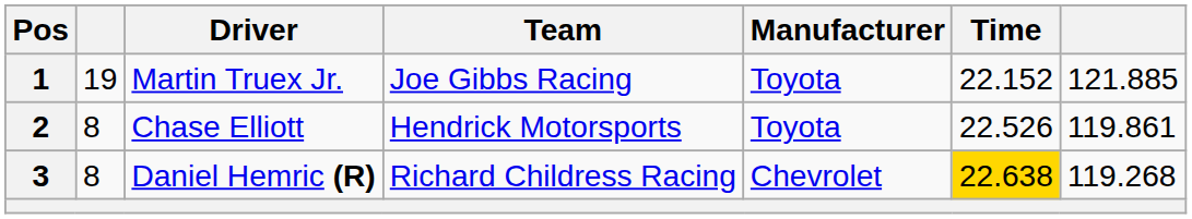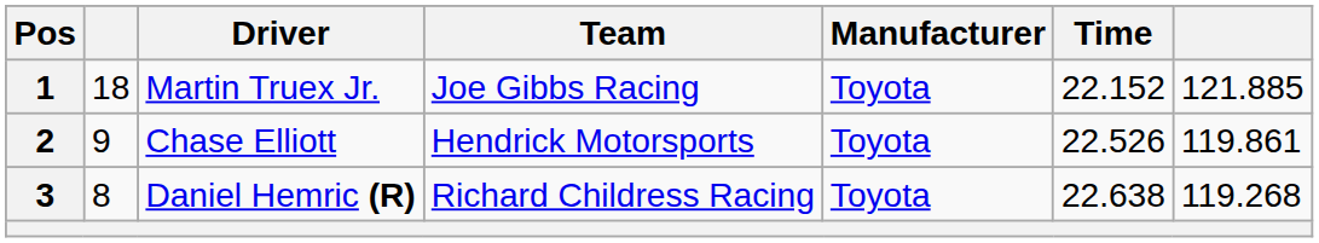 <table class="wikitable" style="font-size:95%">
 <tr>
 <th>Pos</th>
 <th></th>
 <th>Driver</th>
 <th>Team</th>
 <th>Manufacturer</th>
 <th>Time</th>
 <th></th>
 </tr>
 <tr>
 <th>1</th>
-<td>19</td>
+<td>18</td>
 <td><a href='#'>Martin Truex Jr.</a></td>
 <td><a href='#'>Joe Gibbs Racing</a></td>
 <td><a href='#'>Toyota</a></td>
 <td>22.152</td>
 <td>121.885</td>
 </tr>
 <tr>
 <th>2</th>
-<td>8</td>
+<td>9</td>
 <td><a href='#'>Chase Elliott</a></td>
 <td><a href='#'>Hendrick Motorsports</a></td>
 <td><a href='#'>Toyota</a></td>
 <td>22.526</td>
 <td>119.861</td>
 </tr>
 <tr>
 <th>3</th>
 <td>8</td>
 <td><a href='#'>Daniel Hemric</a> <strong>(R)</strong></td>
 <td><a href='#'>Richard Childress Racing</a></td>
-<td><a href='#'>Chevrolet</a></td>
-<td style="background: gold;">22.638</td>
+<td><a href='#'>Toyota</a></td>
+<td>22.638</td>
 <td>119.268</td>
 </tr>
 <tr>
 <th colspan="7"></th>
 </tr>
 </table>
